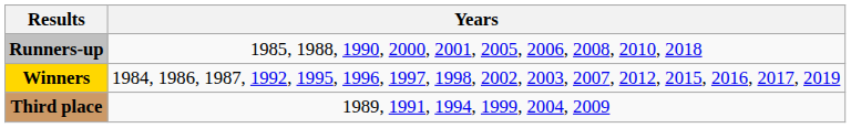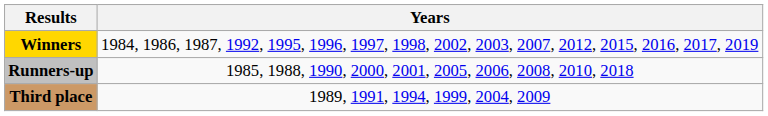 <table class="wikitable" style="text-align:center;">
 <tr>
 <th>Results</th>
 <th>Years</th>
 </tr>
 <tr>
+<td style="background:gold;"><strong>Winners</strong></td>
+<td>1984, 1986, 1987, <a href='#'>1992</a>, <a href='#'>1995</a>, <a href='#'>1996</a>, <a href='#'>1997</a>, <a href='#'>1998</a>, <a href='#'>2002</a>, <a href='#'>2003</a>, <a href='#'>2007</a>, <a href='#'>2012</a>, <a href='#'>2015</a>, <a href='#'>2016</a>, <a href='#'>2017</a>, <a href='#'>2019</a></td>
+</tr>
+<tr>
 <td style="background:silver;"><strong>Runners-up</strong></td>
 <td>1985, 1988, <a href='#'>1990</a>, <a href='#'>2000</a>, <a href='#'>2001</a>, <a href='#'>2005</a>, <a href='#'>2006</a>, <a href='#'>2008</a>, <a href='#'>2010</a>, <a href='#'>2018</a></td>
-</tr>
-<tr>
-<td style="background:gold;"><strong>Winners</strong></td>
-<td>1984, 1986, 1987, <a href='#'>1992</a>, <a href='#'>1995</a>, <a href='#'>1996</a>, <a href='#'>1997</a>, <a href='#'>1998</a>, <a href='#'>2002</a>, <a href='#'>2003</a>, <a href='#'>2007</a>, <a href='#'>2012</a>, <a href='#'>2015</a>, <a href='#'>2016</a>, <a href='#'>2017</a>, <a href='#'>2019</a></td>
 </tr>
 <tr>
 <td style="background:#c96;"><strong>Third place</strong></td>
 <td>1989, <a href='#'>1991</a>, <a href='#'>1994</a>, <a href='#'>1999</a>, <a href='#'>2004</a>, <a href='#'>2009</a></td>
 </tr>
 </table>
